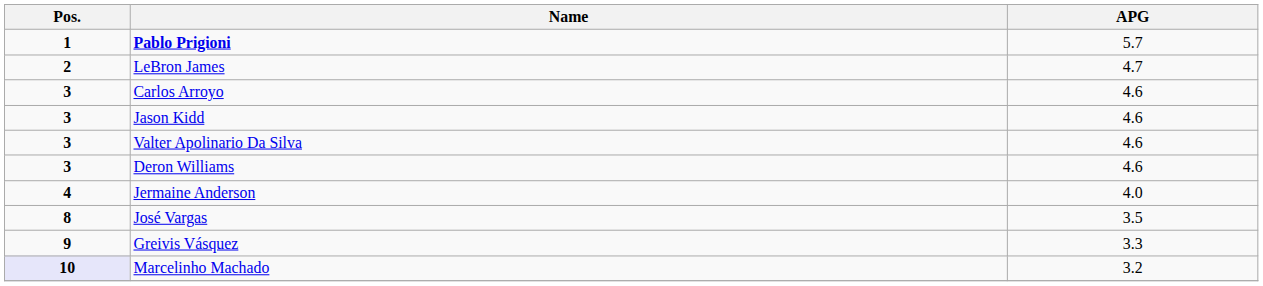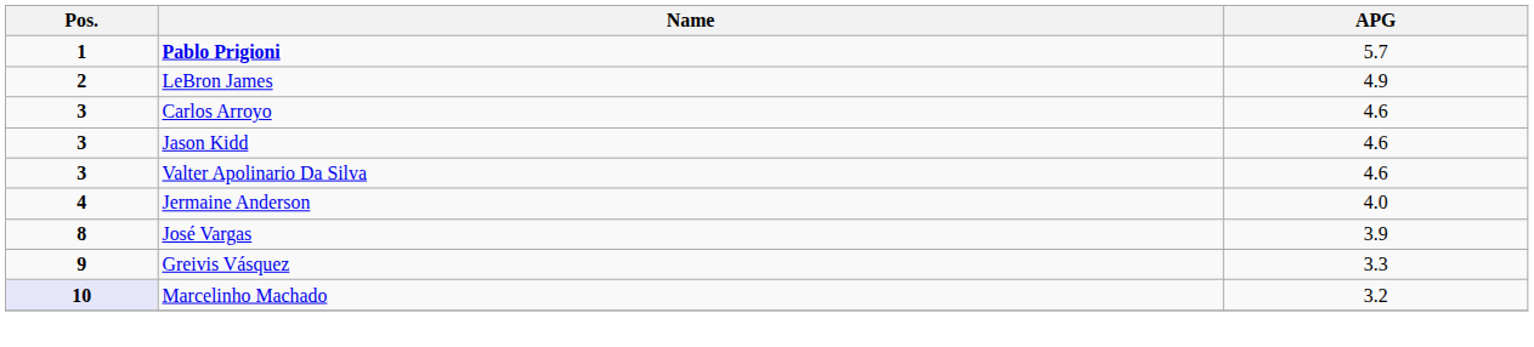 <table class=wikitable width="80%">
 <tr>
 <th width="10%">Pos.</th>
 <th width="70%">Name</th>
 <th width="20%">APG</th>
 </tr>
 <tr>
 <td align=center><strong>1</strong></td>
 <td> <strong><a href='#'>Pablo Prigioni</a></strong></td>
 <td align=center>5.7</td>
 </tr>
 <tr>
 <td align=center><strong>2</strong></td>
 <td> <a href='#'>LeBron James</a></td>
-<td align=center>4.7</td>
+<td align=center>4.9</td>
 </tr>
 <tr>
 <td align=center><strong>3</strong></td>
 <td> <a href='#'>Carlos Arroyo</a></td>
 <td align=center>4.6</td>
 </tr>
 <tr>
 <td align=center><strong>3</strong></td>
 <td> <a href='#'>Jason Kidd</a></td>
 <td align=center>4.6</td>
 </tr>
 <tr>
 <td align=center><strong>3</strong></td>
 <td> <a href='#'>Valter Apolinario Da Silva</a></td>
 <td align=center>4.6</td>
 </tr>
 <tr>
-<td align=center><strong>3</strong></td>
-<td> <a href='#'>Deron Williams</a></td>
-<td align=center>4.6</td>
-</tr>
-<tr>
 <td align=center><strong>4</strong></td>
 <td> <a href='#'>Jermaine Anderson</a></td>
 <td align=center>4.0</td>
 </tr>
 <tr>
 <td align=center><strong>8</strong></td>
 <td> <a href='#'>José Vargas</a></td>
-<td align=center>3.5</td>
+<td align=center>3.9</td>
 </tr>
 <tr>
 <td align=center><strong>9</strong></td>
 <td> <a href='#'>Greivis Vásquez</a></td>
 <td align=center>3.3</td>
 </tr>
 <tr>
 <td align=center style="background: lavender;"><strong>10</strong></td>
 <td> <a href='#'>Marcelinho Machado</a></td>
 <td align=center>3.2</td>
 </tr>
 <tr>
 </tr>
 </table>
